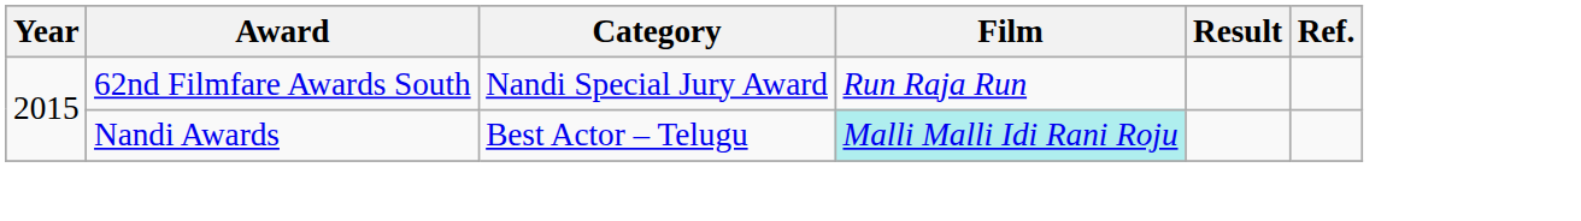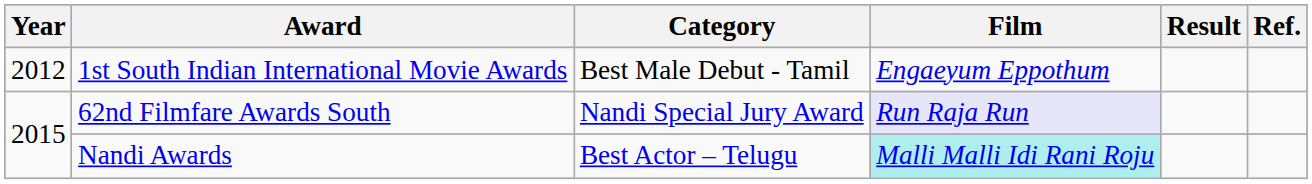 <table class="wikitable">
 <tr>
 <th>Year</th>
 <th>Award</th>
 <th>Category</th>
 <th>Film</th>
 <th>Result</th>
 <th>Ref.</th>
 </tr>
 <tr>
+<td>2012</td>
+<td><a href='#'>1st South Indian International Movie Awards</a></td>
+<td>Best Male Debut - Tamil</td>
+<td><em><a href='#'>Engaeyum Eppothum</a></em></td>
+<td></td>
+<td></td>
+</tr>
+<tr>
 <td rowspan="2">2015</td>
 <td><a href='#'>62nd Filmfare Awards South</a></td>
 <td><a href='#'>Nandi Special Jury Award</a></td>
-<td><em><a href='#'>Run Raja Run</a></em></td>
+<td style="background: lavender;"><em><a href='#'>Run Raja Run</a></em></td>
 <td></td>
 <td></td>
 </tr>
 <tr>
 <td><a href='#'>Nandi Awards</a></td>
 <td><a href='#'>Best Actor – Telugu</a></td>
 <td style="background: paleturquoise;"><em><a href='#'>Malli Malli Idi Rani Roju</a></em></td>
 <td></td>
 <td></td>
 </tr>
 </table>
